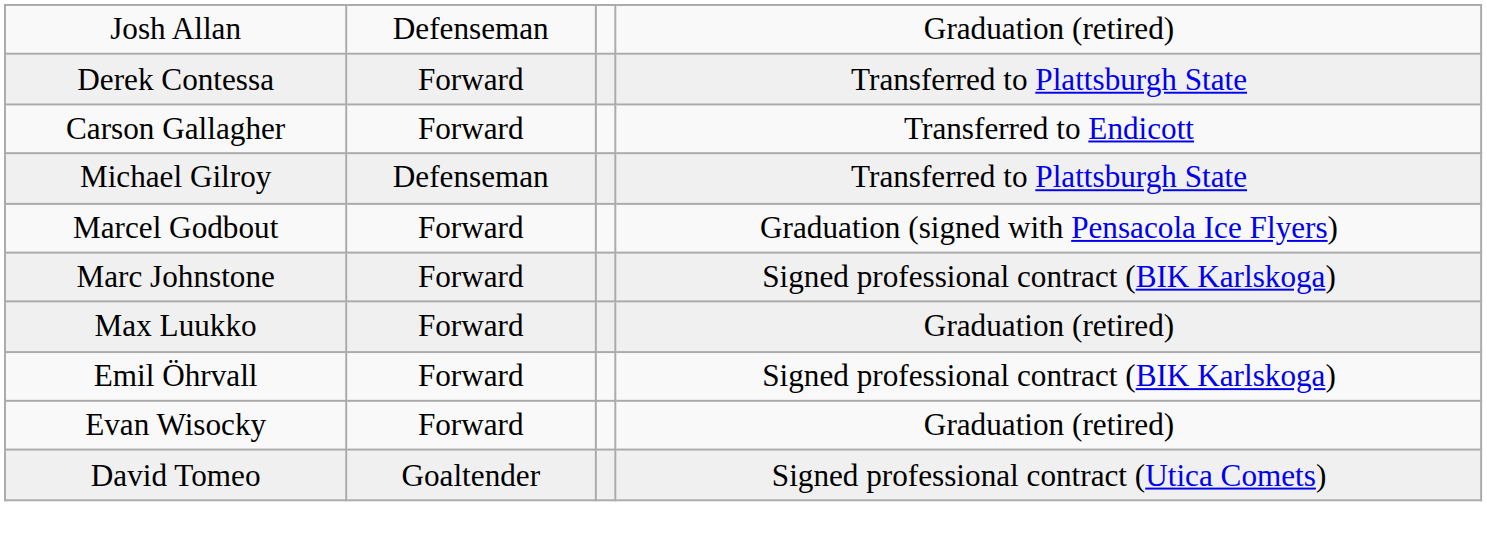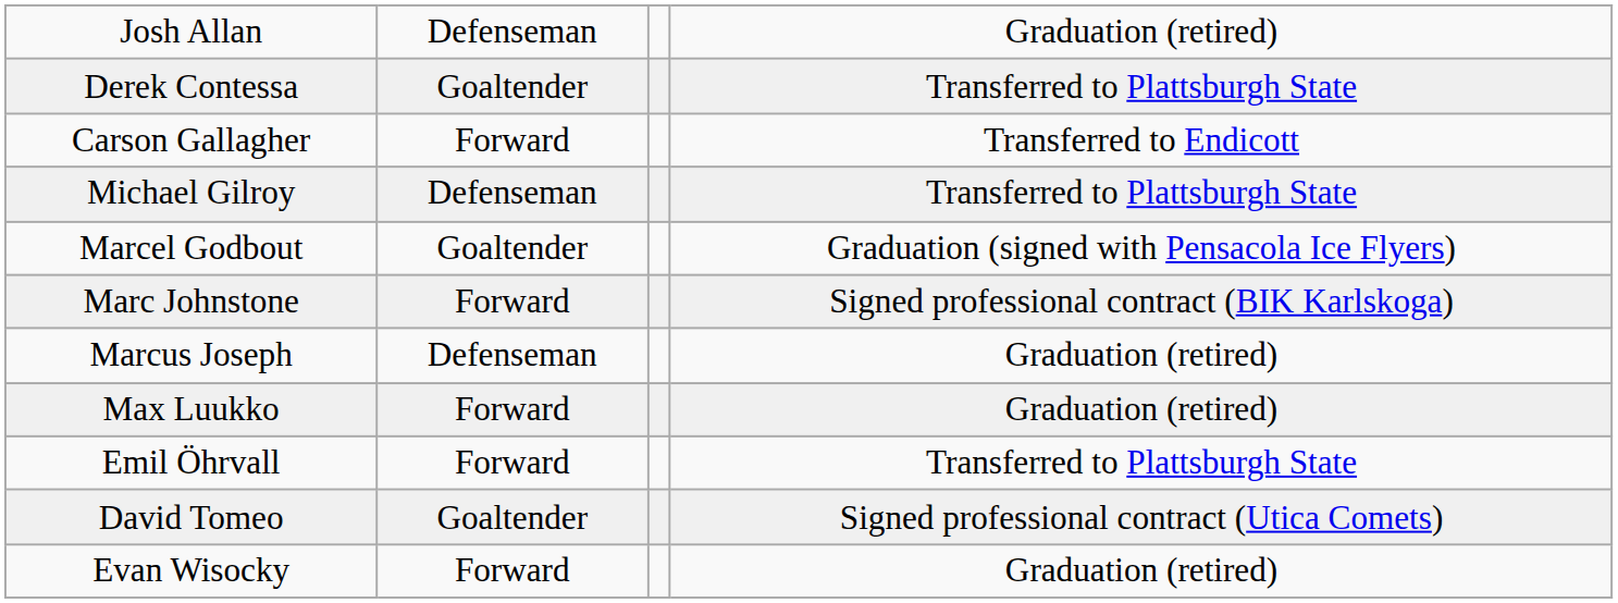 <table class="wikitable" width="60%">
 <tr align="center" bgcolor="">
 <td>Josh Allan</td>
 <td>Defenseman</td>
 <td></td>
 <td>Graduation (retired)</td>
 </tr>
 <tr align="center" bgcolor="f0f0f0">
 <td>Derek Contessa</td>
-<td>Forward</td>
+<td>Goaltender</td>
 <td></td>
 <td>Transferred to <a href='#'>Plattsburgh State</a></td>
 </tr>
 <tr align="center" bgcolor="">
 <td>Carson Gallagher</td>
 <td>Forward</td>
 <td></td>
 <td>Transferred to <a href='#'>Endicott</a></td>
 </tr>
 <tr align="center" bgcolor="f0f0f0">
 <td>Michael Gilroy</td>
 <td>Defenseman</td>
 <td></td>
 <td>Transferred to <a href='#'>Plattsburgh State</a></td>
 </tr>
 <tr align="center" bgcolor="">
 <td>Marcel Godbout</td>
-<td>Forward</td>
+<td>Goaltender</td>
 <td></td>
 <td>Graduation (signed with <a href='#'>Pensacola Ice Flyers</a>)</td>
 </tr>
 <tr align="center" bgcolor="f0f0f0">
 <td>Marc Johnstone</td>
 <td>Forward</td>
 <td></td>
 <td>Signed professional contract (<a href='#'>BIK Karlskoga</a>)</td>
+</tr>
+<tr align="center" bgcolor="">
+<td>Marcus Joseph</td>
+<td>Defenseman</td>
+<td></td>
+<td>Graduation (retired)</td>
 </tr>
 <tr align="center" bgcolor="f0f0f0">
 <td>Max Luukko</td>
 <td>Forward</td>
 <td></td>
 <td>Graduation (retired)</td>
 </tr>
 <tr align="center" bgcolor="">
 <td>Emil Öhrvall</td>
 <td>Forward</td>
 <td></td>
-<td>Signed professional contract (<a href='#'>BIK Karlskoga</a>)</td>
+<td>Transferred to <a href='#'>Plattsburgh State</a></td>
+</tr>
+<tr align="center" bgcolor="f0f0f0">
+<td>David Tomeo</td>
+<td>Goaltender</td>
+<td></td>
+<td>Signed professional contract (<a href='#'>Utica Comets</a>)</td>
 </tr>
 <tr align="center" bgcolor="">
 <td>Evan Wisocky</td>
 <td>Forward</td>
 <td></td>
 <td>Graduation (retired)</td>
 </tr>
-<tr align="center" bgcolor="f0f0f0">
-<td>David Tomeo</td>
-<td>Goaltender</td>
-<td></td>
-<td>Signed professional contract (<a href='#'>Utica Comets</a>)</td>
-</tr>
 </table>
